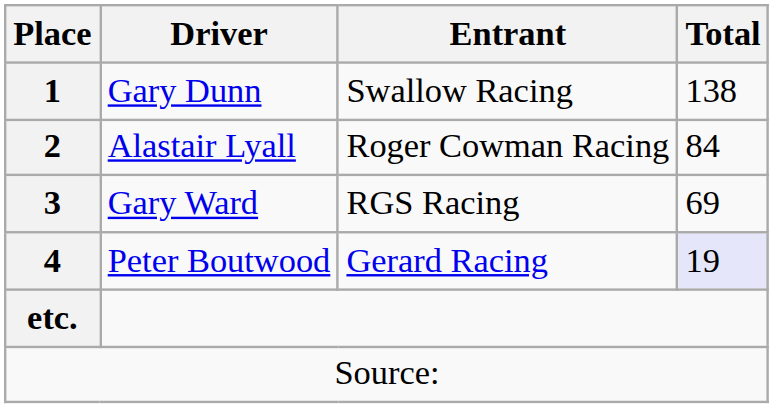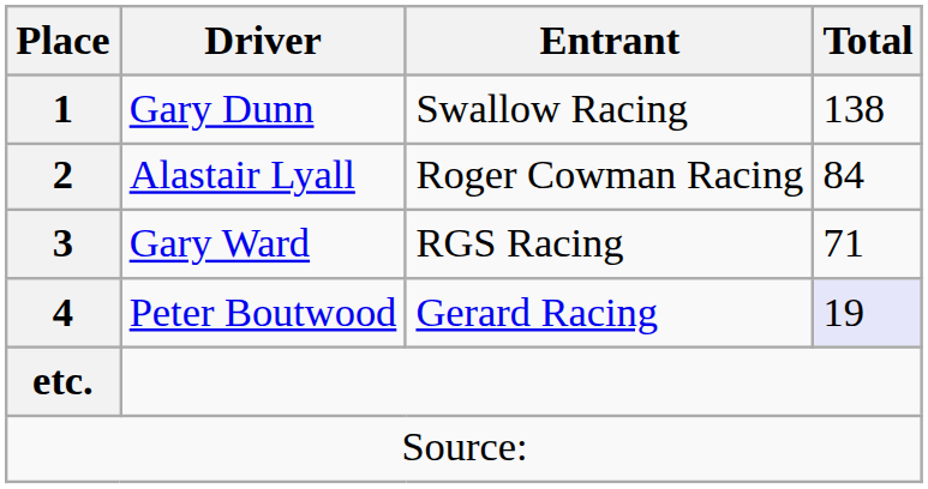 <table class="wikitable" style="font-size: 90%;">
 <tr>
 <th>Place</th>
 <th>Driver</th>
 <th>Entrant</th>
 <th>Total</th>
 </tr>
 <tr>
 <th>1</th>
 <td> <a href='#'>Gary Dunn</a></td>
 <td>Swallow Racing</td>
 <td>138</td>
 </tr>
 <tr>
 <th>2</th>
 <td> <a href='#'>Alastair Lyall</a></td>
 <td>Roger Cowman Racing</td>
 <td>84</td>
 </tr>
 <tr>
 <th>3</th>
 <td> <a href='#'>Gary Ward</a></td>
 <td>RGS Racing</td>
-<td>69</td>
+<td>71</td>
 </tr>
 <tr>
 <th>4</th>
 <td> <a href='#'>Peter Boutwood</a></td>
 <td><a href='#'>Gerard Racing</a></td>
 <td style="background: lavender;">19</td>
 </tr>
 <tr>
 <th>etc.</th>
 </tr>
 <tr>
 <td colspan=4 align=center>Source:</td>
 </tr>
 </table>
